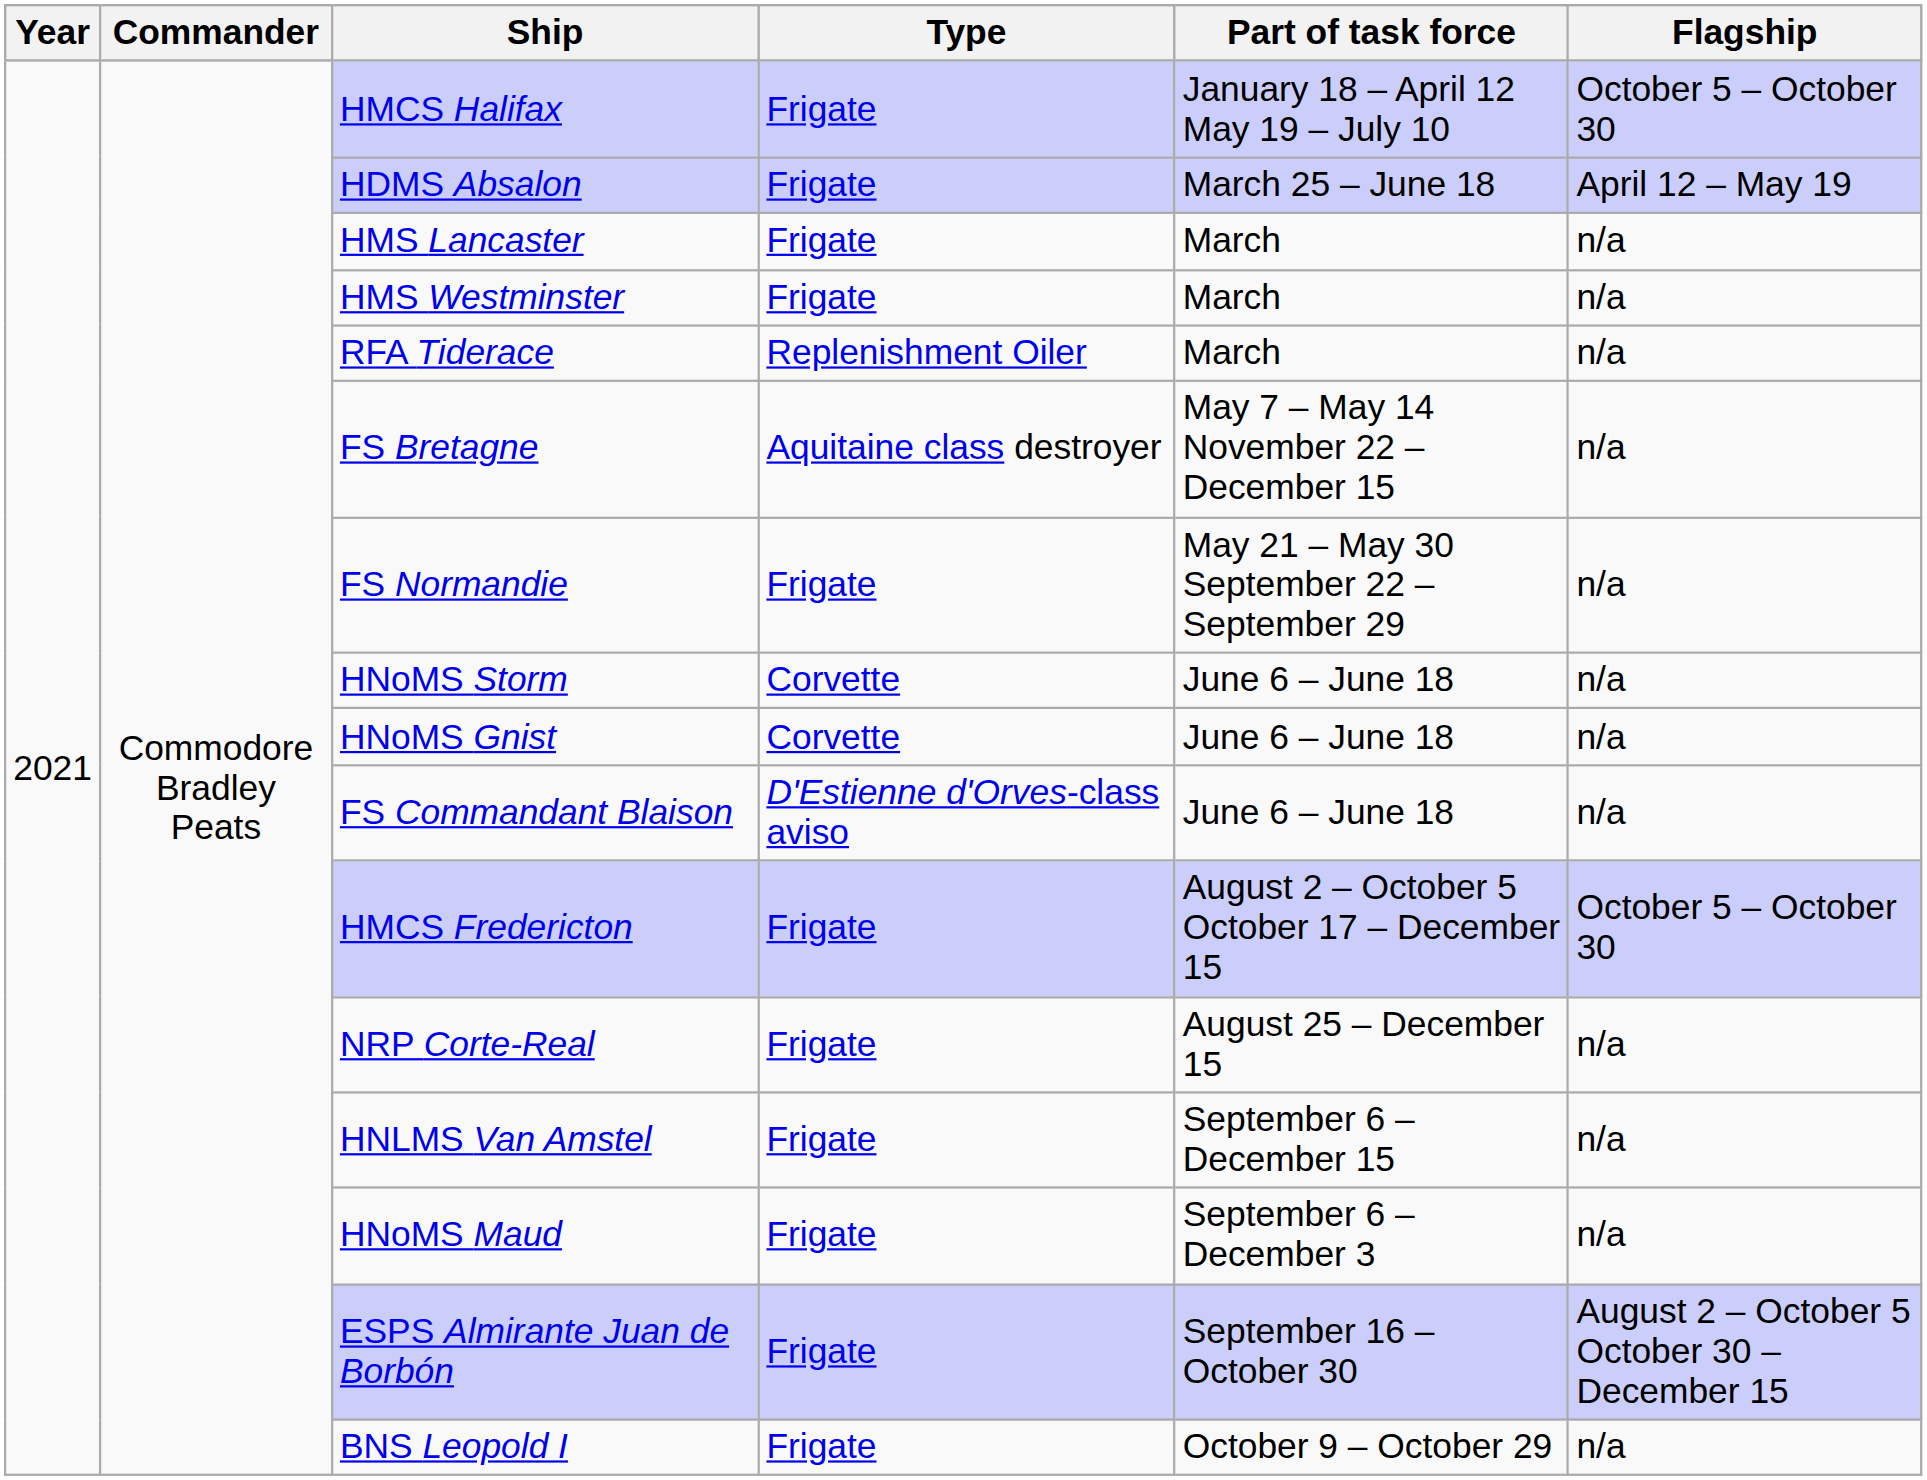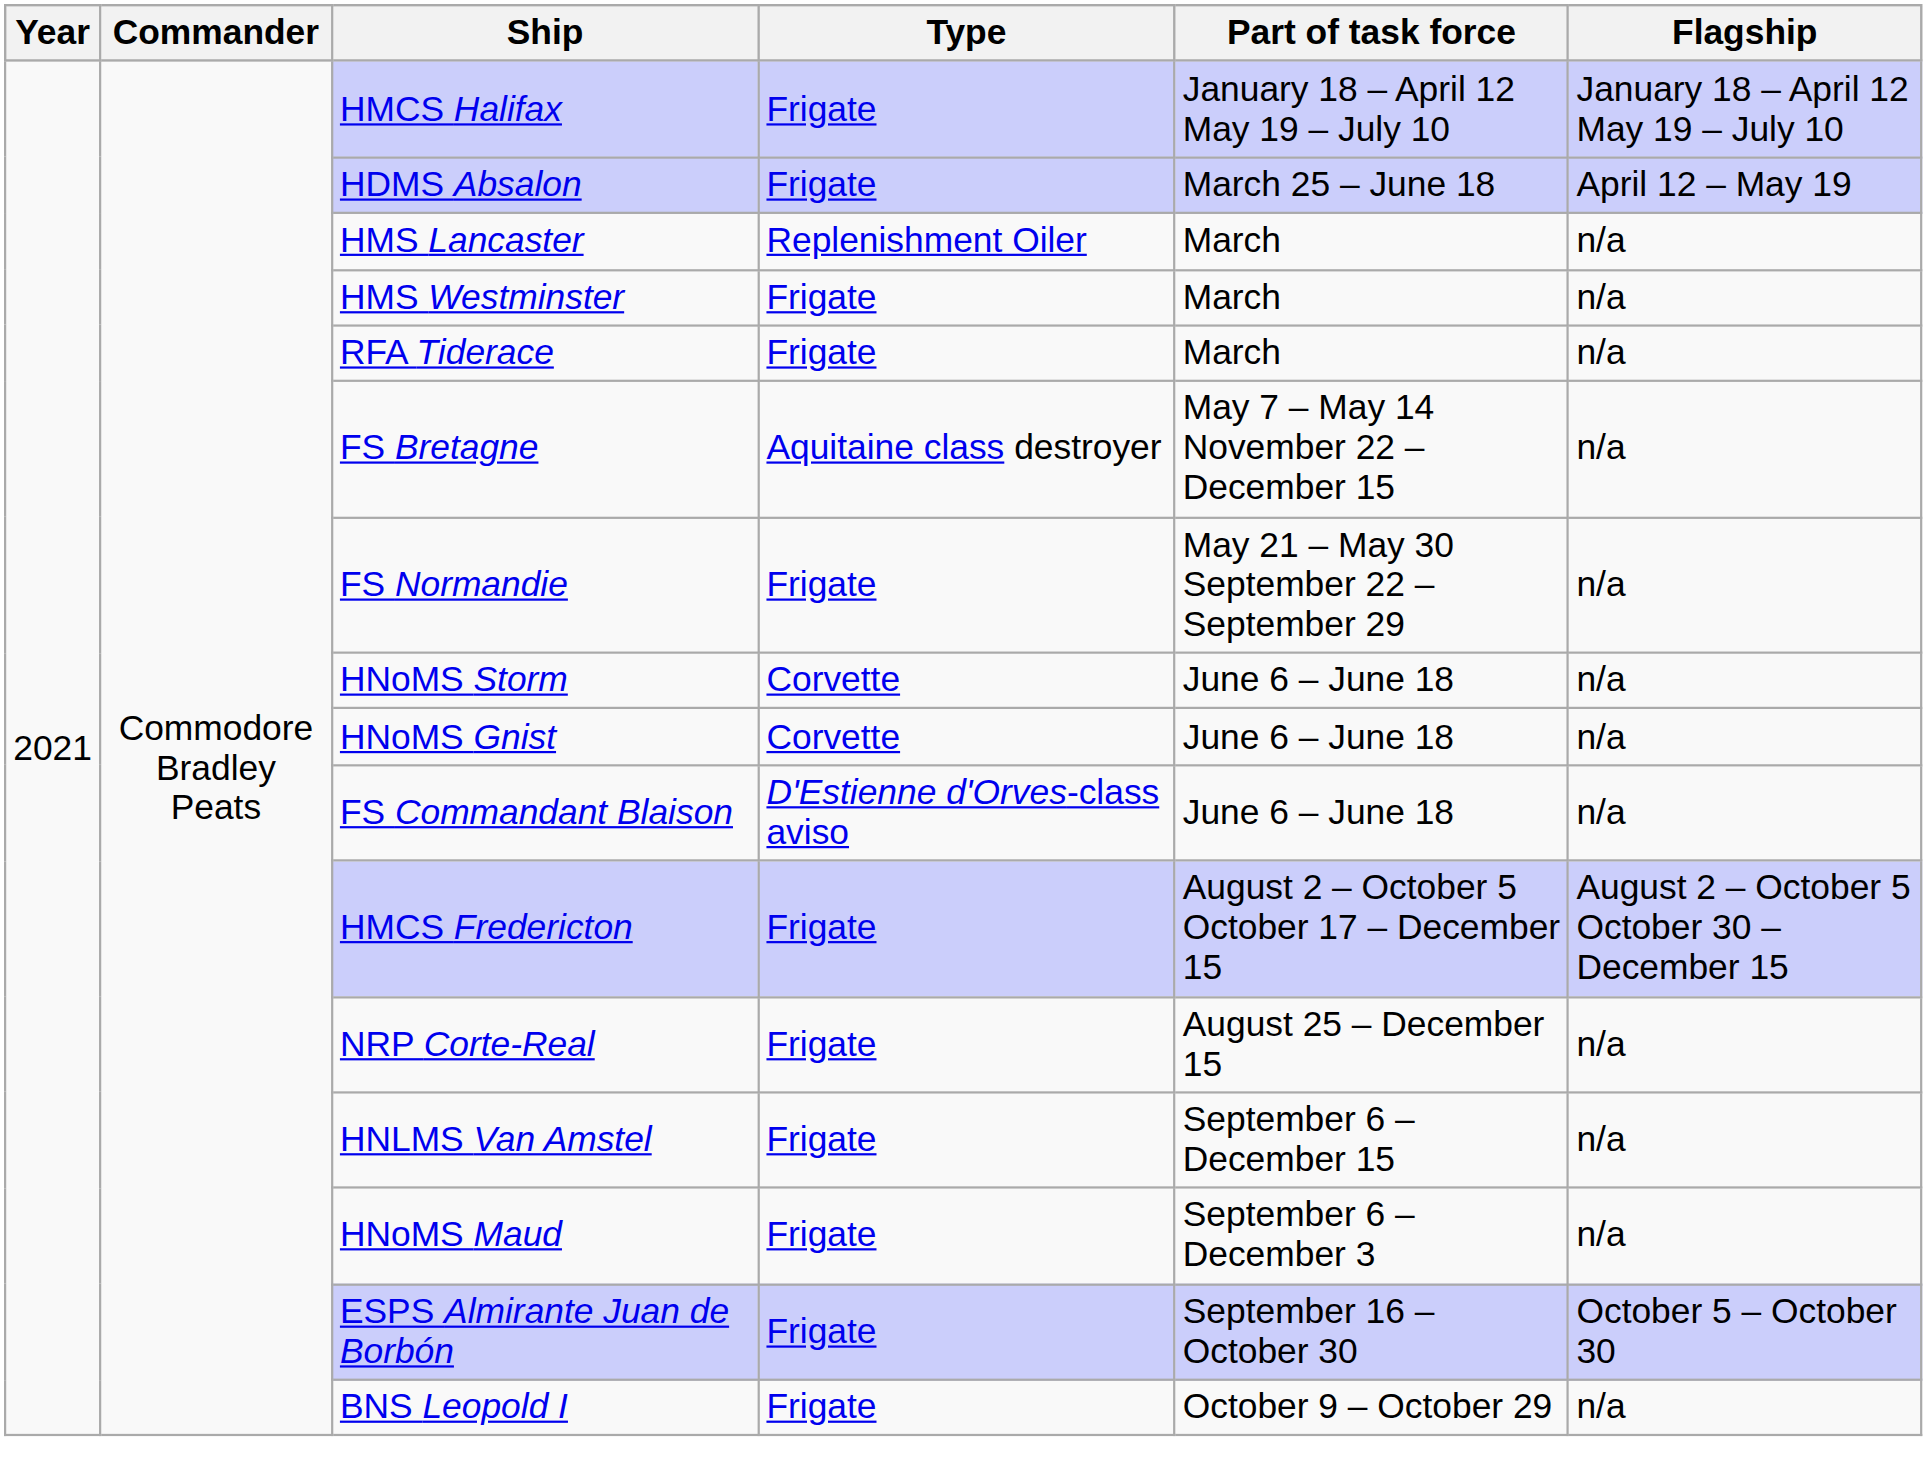 <table class="wikitable">
 <tr style="font-weight:bold; background-color:#9b9b9b;">
 <th>Year</th>
 <th>Commander</th>
 <th>Ship</th>
 <th>Type</th>
 <th>Part of task force</th>
 <th>Flagship</th>
 </tr>
 <tr>
 <td rowspan="16" style="text-align:center;">2021</td>
 <td rowspan="16" style="text-align:center;"><br>Commodore <br>Bradley Peats</td>
 <td style="background-color:#cbcefb;"> <a href='#'>HMCS <em>Halifax</em></a></td>
 <td style="background-color:#cbcefb;"><a href='#'>Frigate</a></td>
 <td style="background-color:#cbcefb;">January 18 – April 12<br>May 19 – July 10</td>
-<td style="background-color:#cbcefb;">October 5 – October 30</td>
+<td style="background-color:#cbcefb;">January 18 – April 12<br>May 19 – July 10</td>
 </tr>
 <tr>
 <td style="background-color:#cbcefb;"> <a href='#'>HDMS <em>Absalon</em></a></td>
 <td style="background-color:#cbcefb;"><a href='#'>Frigate</a></td>
 <td style="background-color:#cbcefb;">March 25 – June 18</td>
 <td style="background-color:#cbcefb;">April 12 – May 19</td>
 </tr>
 <tr>
 <td> <a href='#'>HMS <em>Lancaster</em></a></td>
-<td><a href='#'>Frigate</a></td>
+<td><a href='#'>Replenishment Oiler</a></td>
 <td>March</td>
 <td>n/a</td>
 </tr>
 <tr>
 <td> <a href='#'>HMS <em>Westminster</em></a></td>
 <td><a href='#'>Frigate</a></td>
 <td>March</td>
 <td>n/a</td>
 </tr>
 <tr>
 <td> <a href='#'>RFA <em>Tiderace</em></a></td>
-<td><a href='#'>Replenishment Oiler</a></td>
+<td><a href='#'>Frigate</a></td>
 <td>March</td>
 <td>n/a</td>
 </tr>
 <tr>
 <td> <a href='#'>FS <em>Bretagne</em></a></td>
 <td><a href='#'>Aquitaine class</a> destroyer</td>
 <td>May 7 – May 14<br>November 22 – December 15</td>
 <td>n/a</td>
 </tr>
 <tr>
 <td> <a href='#'>FS <em>Normandie</em></a></td>
 <td><a href='#'>Frigate</a></td>
 <td>May 21 – May 30<br>September 22 – September 29</td>
 <td>n/a</td>
 </tr>
 <tr>
 <td> <a href='#'>HNoMS <em>Storm</em></a></td>
 <td><a href='#'>Corvette</a></td>
 <td>June 6 – June 18</td>
 <td>n/a</td>
 </tr>
 <tr>
 <td> <a href='#'>HNoMS <em>Gnist</em></a></td>
 <td><a href='#'>Corvette</a></td>
 <td>June 6 – June 18</td>
 <td>n/a</td>
 </tr>
 <tr>
 <td> <a href='#'>FS <em>Commandant Blaison</em></a></td>
 <td><a href='#'><em>D'Estienne d'Orves</em>-class</a> <a href='#'>aviso</a></td>
 <td>June 6 – June 18</td>
 <td>n/a</td>
 </tr>
 <tr>
 <td style="background-color:#cbcefb;"> <a href='#'>HMCS <em>Fredericton</em></a></td>
 <td style="background-color:#cbcefb;"><a href='#'>Frigate</a></td>
 <td style="background-color:#cbcefb;">August 2 – October 5<br>October 17 – December 15</td>
-<td style="background-color:#cbcefb;">October 5 – October 30</td>
+<td style="background-color:#cbcefb;">August 2 – October 5<br>October 30 – December 15</td>
 </tr>
 <tr>
 <td> <a href='#'>NRP <em>Corte-Real</em></a></td>
 <td><a href='#'>Frigate</a></td>
 <td>August 25 – December 15</td>
 <td>n/a</td>
 </tr>
 <tr>
 <td> <a href='#'>HNLMS <em>Van Amstel</em></a></td>
 <td><a href='#'>Frigate</a></td>
 <td>September 6 – December 15</td>
 <td>n/a</td>
 </tr>
 <tr>
 <td> <a href='#'>HNoMS <em>Maud</em></a></td>
 <td><a href='#'>Frigate</a></td>
 <td>September 6 – December 3</td>
 <td>n/a</td>
 </tr>
 <tr>
 <td style="background-color:#cbcefb;"> <a href='#'>ESPS <em>Almirante Juan de Borbón</em></a></td>
 <td style="background-color:#cbcefb;"><a href='#'>Frigate</a></td>
 <td style="background-color:#cbcefb;">September 16 – October 30</td>
-<td style="background-color:#cbcefb;">August 2 – October 5<br>October 30 – December 15</td>
+<td style="background-color:#cbcefb;">October 5 – October 30</td>
 </tr>
 <tr>
 <td> <a href='#'>BNS <em>Leopold I</em></a></td>
 <td><a href='#'>Frigate</a></td>
 <td>October 9 – October 29</td>
 <td>n/a</td>
 </tr>
 </table>
